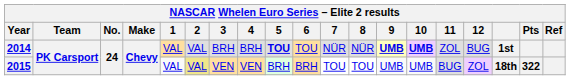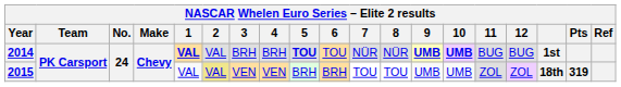 <table class="wikitable" style="text-align:center; font-size:75%">
 <tr>
 <th colspan=21><a href='#'>NASCAR</a> <a href='#'>Whelen Euro Series</a> – Elite 2 results</th>
 </tr>
 <tr>
 <th>Year</th>
 <th>Team</th>
 <th>No.</th>
 <th>Make</th>
 <th>1</th>
 <th>2</th>
 <th>3</th>
 <th>4</th>
 <th>5</th>
 <th>6</th>
 <th>7</th>
 <th>8</th>
 <th>9</th>
 <th>10</th>
 <th>11</th>
 <th>12</th>
 <th></th>
 <th>Pts</th>
 <th>Ref</th>
 </tr>
 <tr>
 <th><a href='#'>2014</a></th>
 <th rowspan=2><a href='#'>PK Carsport</a></th>
 <th rowspan=2>24</th>
 <th rowspan=2><a href='#'>Chevy</a></th>
-<td style="background:#FFDF9F;"><a href='#'>VAL</a><br></td>
+<td style="background:#FFDF9F;"><strong><a href='#'>VAL</a><br></strong></td>
 <td style="background:#DFDFDF;"><a href='#'>VAL</a><br></td>
 <td style="background:#DFDFDF;"><a href='#'>BRH</a><br></td>
 <td style="background:#DFDFDF;"><a href='#'>BRH</a><br></td>
 <td style="background:#DFDFDF;"><strong><a href='#'>TOU</a></strong><br></td>
 <td style="background:#FFDF9F;"><a href='#'>TOU</a><br></td>
 <td style="background:#DFDFDF;"><a href='#'>NÜR</a><br></td>
 <td style="background:#DFDFDF;"><a href='#'>NÜR</a><br></td>
 <td style="background:#FFFFBF;"><strong><a href='#'>UMB</a></strong><br></td>
 <td style="background:#EFCFFF;"><strong><a href='#'>UMB</a></strong><br></td>
-<td style="background:#DFDFDF;"><a href='#'>ZOL</a><br></td>
+<td style="background:#DFDFDF;"><a href='#'>BUG</a><br></td>
 <td style="background:#DFDFDF;"><a href='#'>BUG</a><br></td>
 <th>1st</th>
 <th></th>
 <th></th>
 </tr>
 <tr>
 <th><a href='#'>2015</a></th>
 <td><a href='#'>VAL</a></td>
 <td style="background: khaki;"><a href='#'>VAL</a></td>
 <td style="background:#FFDF9F;"><a href='#'>VEN</a><br></td>
 <td style="background:#FFDF9F;"><a href='#'>VEN</a><br></td>
 <td style="background:#DFFFDF;"><a href='#'>BRH</a><br></td>
 <td style="background:#FFDF9F;"><a href='#'>BRH</a><br></td>
 <td style="background:#FFFFFF;"><a href='#'>TOU</a><br></td>
 <td style="background:#FFFFFF;"><a href='#'>TOU</a><br></td>
 <td><a href='#'>UMB</a></td>
 <td><a href='#'>UMB</a></td>
-<td style="background:#DFDFDF;"><a href='#'>BUG</a><br></td>
+<td style="background:#DFDFDF;"><a href='#'>ZOL</a><br></td>
 <td style="background:#EFCFFF;"><a href='#'>ZOL</a><br></td>
 <th>18th</th>
-<th>322</th>
+<th>319</th>
 <th></th>
 </tr>
 </table>
